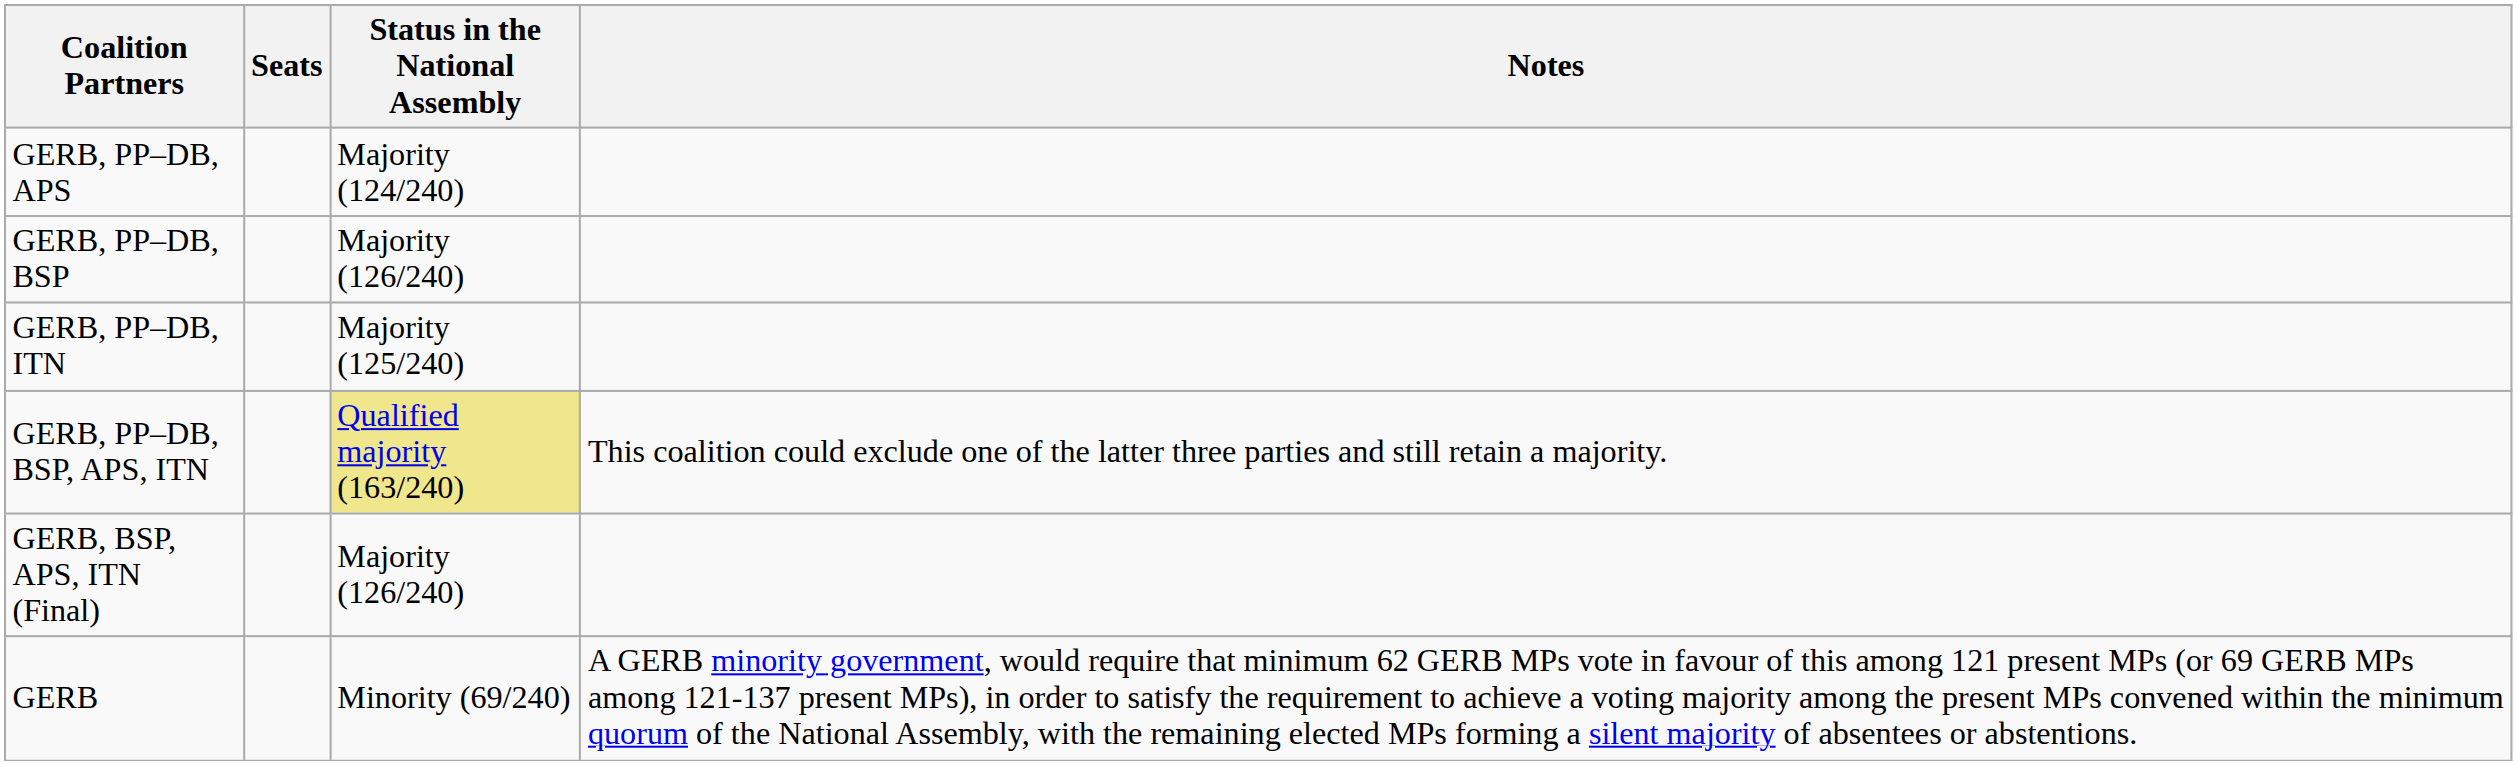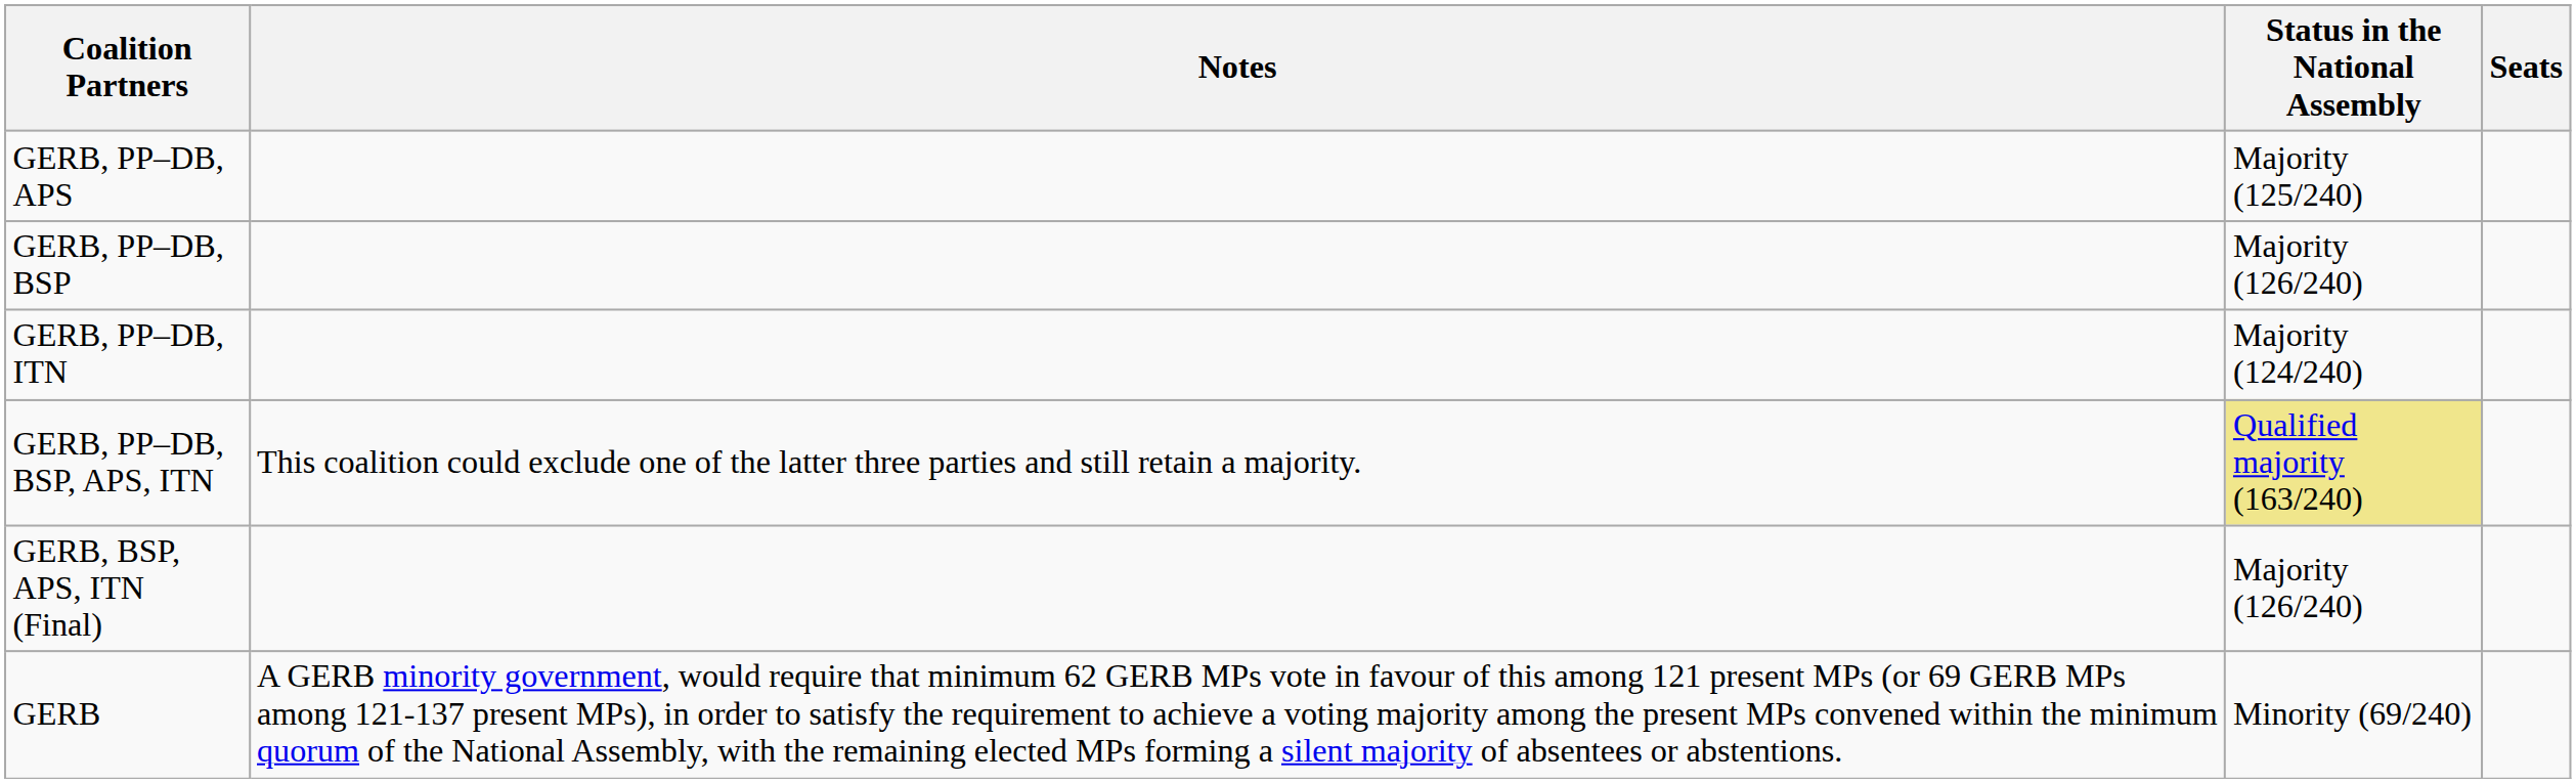 <table class="wikitable">
 <tr>
 <th>Coalition Partners</th>
+<th>Notes</th>
+<th>Status in the National Assembly</th>
 <th>Seats</th>
-<th>Status in the National Assembly</th>
-<th>Notes</th>
 </tr>
 <tr>
 <td>GERB, PP–DB, APS</td>
 <td></td>
-<td>Majority (124/240)</td>
+<td>Majority (125/240)</td>
 <td></td>
 </tr>
 <tr>
 <td>GERB, PP–DB, BSP</td>
 <td></td>
 <td>Majority (126/240)</td>
 <td></td>
 </tr>
 <tr>
 <td>GERB, PP–DB, ITN</td>
 <td></td>
-<td>Majority (125/240)</td>
+<td>Majority (124/240)</td>
 <td></td>
 </tr>
 <tr>
 <td>GERB, PP–DB, BSP, APS, ITN</td>
+<td>This coalition could exclude one of the latter three parties and still retain a majority.</td>
+<td style="background: khaki;"><a href='#'>Qualified majority</a> (163/240)</td>
 <td></td>
-<td style="background: khaki;"><a href='#'>Qualified majority</a> (163/240)</td>
-<td>This coalition could exclude one of the latter three parties and still retain a majority.</td>
 </tr>
 <tr>
 <td>GERB, BSP, APS, ITN (Final)</td>
 <td></td>
 <td>Majority (126/240)</td>
 <td></td>
 </tr>
 <tr>
 <td>GERB</td>
+<td>A GERB <a href='#'>minority government</a>, would require that minimum 62 GERB MPs vote in favour of this among 121 present MPs (or 69 GERB MPs among 121-137 present MPs), in order to satisfy the requirement to achieve a voting majority among the present MPs convened within the minimum <a href='#'>quorum</a> of the National Assembly, with the remaining elected MPs forming a <a href='#'>silent majority</a> of absentees or abstentions.</td>
+<td>Minority (69/240)</td>
 <td></td>
-<td>Minority (69/240)</td>
-<td>A GERB <a href='#'>minority government</a>, would require that minimum 62 GERB MPs vote in favour of this among 121 present MPs (or 69 GERB MPs among 121-137 present MPs), in order to satisfy the requirement to achieve a voting majority among the present MPs convened within the minimum <a href='#'>quorum</a> of the National Assembly, with the remaining elected MPs forming a <a href='#'>silent majority</a> of absentees or abstentions.</td>
 </tr>
 </table>
